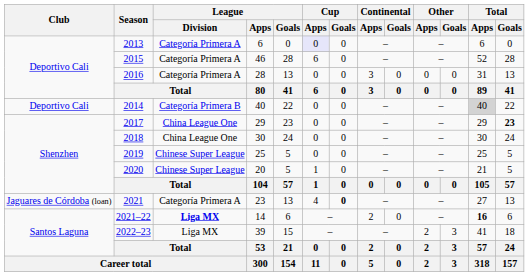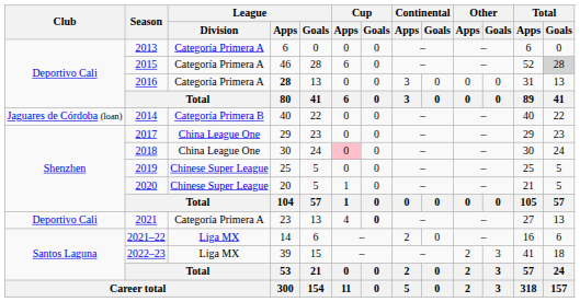 <table class="wikitable" style="text-align: center">
 <tr>
 <th rowspan="2">Club</th>
 <th rowspan="2">Season</th>
 <th colspan="3">League</th>
 <th colspan="2">Cup</th>
 <th colspan="2">Continental</th>
 <th colspan="2">Other</th>
 <th colspan="2">Total</th>
 </tr>
 <tr>
 <th>Division</th>
 <th>Apps</th>
 <th>Goals</th>
 <th>Apps</th>
 <th>Goals</th>
 <th>Apps</th>
 <th>Goals</th>
 <th>Apps</th>
 <th>Goals</th>
 <th>Apps</th>
 <th>Goals</th>
 </tr>
 <tr>
 <td rowspan=4><a href='#'>Deportivo Cali</a></td>
 <td><a href='#'>2013</a></td>
 <td><a href='#'>Categoría Primera A</a></td>
 <td>6</td>
 <td>0</td>
-<td style="background: lavender;">0</td>
+<td>0</td>
 <td>0</td>
 <td colspan="2">–</td>
 <td colspan="2">–</td>
 <td>6</td>
 <td>0</td>
 </tr>
 <tr>
 <td><a href='#'>2015</a></td>
 <td>Categoría Primera A</td>
 <td>46</td>
 <td>28</td>
 <td>6</td>
 <td>0</td>
 <td colspan="2">–</td>
 <td colspan="2">–</td>
 <td>52</td>
-<td>28</td>
+<td style="background: lightgrey;">28</td>
 </tr>
 <tr>
 <td><a href='#'>2016</a></td>
 <td>Categoría Primera A</td>
-<td>28</td>
+<td><strong>28</strong></td>
 <td>13</td>
 <td>0</td>
 <td>0</td>
 <td>3</td>
 <td>0</td>
 <td>0</td>
 <td>0</td>
 <td>31</td>
 <td>13</td>
 </tr>
 <tr>
 <th colspan="2">Total</th>
 <th>80</th>
 <th>41</th>
 <th>6</th>
 <th>0</th>
 <th>3</th>
 <th>0</th>
 <th>0</th>
 <th>0</th>
 <th>89</th>
 <th>41</th>
 </tr>
 <tr>
-<td><a href='#'>Deportivo Cali</a></td>
+<td><a href='#'>Jaguares de Córdoba</a> <small>(loan)</small></td>
 <td><a href='#'>2014</a></td>
 <td><a href='#'>Categoría Primera B</a></td>
 <td>40</td>
 <td>22</td>
 <td>0</td>
 <td>0</td>
 <td colspan="2">–</td>
 <td colspan="2">–</td>
-<td style="background: lightgrey;">40</td>
+<td>40</td>
 <td>22</td>
 </tr>
 <tr>
 <td rowspan="5" valign="center"><a href='#'>Shenzhen</a></td>
 <td><a href='#'>2017</a></td>
 <td><a href='#'>China League One</a></td>
 <td>29</td>
 <td>23</td>
 <td>0</td>
 <td>0</td>
 <td colspan="2">–</td>
 <td colspan="2">–</td>
 <td>29</td>
-<td><strong>23</strong></td>
+<td>23</td>
 </tr>
 <tr>
 <td><a href='#'>2018</a></td>
 <td>China League One</td>
 <td>30</td>
 <td>24</td>
-<td>0</td>
+<td style="background: pink;">0</td>
 <td>0</td>
 <td colspan="2">–</td>
 <td colspan="2">–</td>
 <td>30</td>
 <td>24</td>
 </tr>
 <tr>
 <td><a href='#'>2019</a></td>
 <td><a href='#'>Chinese Super League</a></td>
 <td>25</td>
 <td>5</td>
 <td>0</td>
 <td>0</td>
 <td colspan="2">–</td>
 <td colspan="2">–</td>
 <td>25</td>
 <td>5</td>
 </tr>
 <tr>
 <td><a href='#'>2020</a></td>
 <td><a href='#'>Chinese Super League</a></td>
 <td>20</td>
 <td>5</td>
 <td>1</td>
 <td>0</td>
 <td colspan="2">–</td>
 <td colspan="2">–</td>
 <td>21</td>
 <td>5</td>
 </tr>
 <tr>
 <th colspan="2">Total</th>
 <th>104</th>
 <th>57</th>
 <th>1</th>
 <th>0</th>
 <th>0</th>
 <th>0</th>
 <th>0</th>
 <th>0</th>
 <th>105</th>
 <th>57</th>
 </tr>
 <tr>
-<td><a href='#'>Jaguares de Córdoba</a> <small>(loan)</small></td>
+<td><a href='#'>Deportivo Cali</a></td>
 <td><a href='#'>2021</a></td>
 <td>Categoría Primera A</td>
 <td>23</td>
 <td>13</td>
 <td>4</td>
 <td><strong>0</strong></td>
 <td colspan="2">–</td>
 <td colspan="2">–</td>
 <td>27</td>
 <td>13</td>
 </tr>
 <tr>
 <td rowspan="3" valign="center"><a href='#'>Santos Laguna</a></td>
 <td><a href='#'>2021–22</a></td>
-<td><strong><a href='#'>Liga MX</a></strong></td>
+<td><a href='#'>Liga MX</a></td>
 <td>14</td>
 <td>6</td>
 <td colspan="2">–</td>
 <td>2</td>
 <td>0</td>
 <td colspan="2">–</td>
-<td><strong>16</strong></td>
+<td>16</td>
 <td>6</td>
 </tr>
 <tr>
 <td><a href='#'>2022–23</a></td>
 <td>Liga MX</td>
 <td>39</td>
 <td>15</td>
 <td colspan="2">–</td>
 <td colspan="2">–</td>
 <td>2</td>
 <td>3</td>
 <td>41</td>
 <td>18</td>
 </tr>
 <tr>
 <th colspan="2">Total</th>
 <th>53</th>
 <th>21</th>
 <th>0</th>
 <th>0</th>
 <th>2</th>
 <th>0</th>
 <th>2</th>
 <th>3</th>
 <th>57</th>
 <th>24</th>
 </tr>
 <tr>
 <th colspan="3">Career total</th>
 <th>300</th>
 <th>154</th>
 <th>11</th>
 <th>0</th>
 <th>5</th>
 <th>0</th>
 <th>2</th>
 <th>3</th>
 <th>318</th>
 <th>157</th>
 </tr>
 </table>
